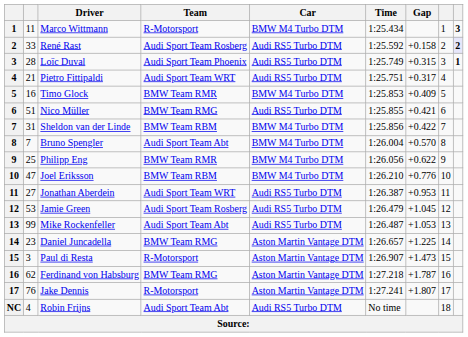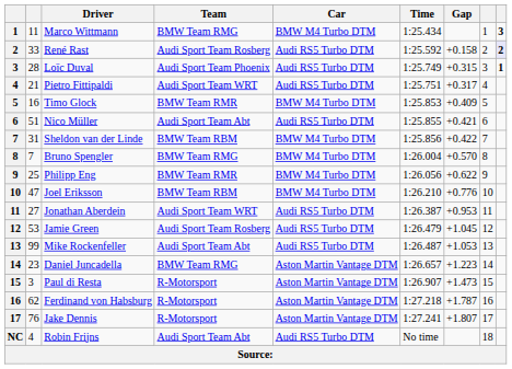 <table class="wikitable" style="font-size: 85%">
 <tr>
 <th></th>
 <th></th>
 <th>Driver</th>
 <th>Team</th>
 <th>Car</th>
 <th>Time</th>
 <th>Gap</th>
 <th></th>
 <th></th>
 </tr>
 <tr>
 <th>1</th>
 <td>11</td>
 <td> <a href='#'>Marco Wittmann</a></td>
-<td><a href='#'>R-Motorsport</a></td>
+<td><a href='#'>BMW Team RMG</a></td>
 <td><a href='#'>BMW M4 Turbo DTM</a></td>
 <td>1:25.434</td>
 <td></td>
 <td>1</td>
 <td align=center><strong>3</strong></td>
 </tr>
 <tr>
 <th>2</th>
 <td>33</td>
 <td> <a href='#'>René Rast</a></td>
 <td><a href='#'>Audi Sport Team Rosberg</a></td>
 <td><a href='#'>Audi RS5 Turbo DTM</a></td>
 <td>1:25.592</td>
 <td>+0.158</td>
 <td>2</td>
 <td align=center style="background: lavender;"><strong>2</strong></td>
 </tr>
 <tr>
 <th>3</th>
 <td>28</td>
 <td> <a href='#'>Loïc Duval</a></td>
 <td><a href='#'>Audi Sport Team Phoenix</a></td>
 <td><a href='#'>Audi RS5 Turbo DTM</a></td>
 <td>1:25.749</td>
 <td>+0.315</td>
 <td>3</td>
 <td align=center><strong>1</strong></td>
 </tr>
 <tr>
 <th>4</th>
 <td>21</td>
 <td> <a href='#'>Pietro Fittipaldi</a></td>
 <td><a href='#'>Audi Sport Team WRT</a></td>
 <td><a href='#'>Audi RS5 Turbo DTM</a></td>
 <td>1:25.751</td>
 <td>+0.317</td>
 <td>4</td>
 <td align=center></td>
 </tr>
 <tr>
 <th>5</th>
 <td>16</td>
 <td> <a href='#'>Timo Glock</a></td>
 <td><a href='#'>BMW Team RMR</a></td>
 <td><a href='#'>BMW M4 Turbo DTM</a></td>
 <td>1:25.853</td>
 <td>+0.409</td>
 <td>5</td>
 <td align=center></td>
 </tr>
 <tr>
 <th>6</th>
 <td>51</td>
 <td> <a href='#'>Nico Müller</a></td>
-<td><a href='#'>BMW Team RMG</a></td>
+<td><a href='#'>Audi Sport Team Abt</a></td>
 <td><a href='#'>Audi RS5 Turbo DTM</a></td>
 <td>1:25.855</td>
 <td>+0.421</td>
 <td>6</td>
 <td align=center></td>
 </tr>
 <tr>
 <th>7</th>
 <td>31</td>
 <td> <a href='#'>Sheldon van der Linde</a></td>
 <td><a href='#'>BMW Team RBM</a></td>
 <td><a href='#'>BMW M4 Turbo DTM</a></td>
 <td>1:25.856</td>
 <td>+0.422</td>
 <td>7</td>
 <td align=center></td>
 </tr>
 <tr>
 <th>8</th>
 <td>7</td>
 <td> <a href='#'>Bruno Spengler</a></td>
-<td><a href='#'>Audi Sport Team Abt</a></td>
+<td><a href='#'>BMW Team RMG</a></td>
 <td><a href='#'>BMW M4 Turbo DTM</a></td>
 <td>1:26.004</td>
 <td>+0.570</td>
 <td>8</td>
 <td align=center></td>
 </tr>
 <tr>
 <th>9</th>
 <td>25</td>
 <td> <a href='#'>Philipp Eng</a></td>
 <td><a href='#'>BMW Team RMR</a></td>
 <td><a href='#'>BMW M4 Turbo DTM</a></td>
 <td>1:26.056</td>
 <td>+0.622</td>
 <td>9</td>
 <td align=center></td>
 </tr>
 <tr>
 <th>10</th>
 <td>47</td>
 <td> <a href='#'>Joel Eriksson</a></td>
 <td><a href='#'>BMW Team RBM</a></td>
 <td><a href='#'>BMW M4 Turbo DTM</a></td>
 <td>1:26.210</td>
 <td>+0.776</td>
 <td>10</td>
 <td align=center></td>
 </tr>
 <tr>
 <th>11</th>
 <td>27</td>
 <td> <a href='#'>Jonathan Aberdein</a></td>
 <td><a href='#'>Audi Sport Team WRT</a></td>
 <td><a href='#'>Audi RS5 Turbo DTM</a></td>
 <td>1:26.387</td>
 <td>+0.953</td>
 <td>11</td>
 <td align=center></td>
 </tr>
 <tr>
 <th>12</th>
 <td>53</td>
 <td> <a href='#'>Jamie Green</a></td>
 <td><a href='#'>Audi Sport Team Rosberg</a></td>
 <td><a href='#'>Audi RS5 Turbo DTM</a></td>
 <td>1:26.479</td>
 <td>+1.045</td>
 <td>12</td>
 <td align=center></td>
 </tr>
 <tr>
 <th>13</th>
 <td>99</td>
 <td> <a href='#'>Mike Rockenfeller</a></td>
 <td><a href='#'>Audi Sport Team Abt</a></td>
 <td><a href='#'>Audi RS5 Turbo DTM</a></td>
 <td>1:26.487</td>
 <td>+1.053</td>
 <td>13</td>
 <td align=center></td>
 </tr>
 <tr>
 <th>14</th>
 <td>23</td>
 <td> <a href='#'>Daniel Juncadella</a></td>
 <td><a href='#'>BMW Team RMG</a></td>
 <td><a href='#'>Aston Martin Vantage DTM</a></td>
 <td>1:26.657</td>
-<td>+1.225</td>
+<td>+1.223</td>
 <td>14</td>
 <td align=center></td>
 </tr>
 <tr>
 <th>15</th>
 <td>3</td>
 <td> <a href='#'>Paul di Resta</a></td>
 <td><a href='#'>R-Motorsport</a></td>
 <td><a href='#'>Aston Martin Vantage DTM</a></td>
 <td>1:26.907</td>
 <td>+1.473</td>
 <td>15</td>
 <td align=center></td>
 </tr>
 <tr>
 <th>16</th>
 <td>62</td>
 <td> <a href='#'>Ferdinand von Habsburg</a></td>
-<td><a href='#'>BMW Team RMG</a></td>
+<td><a href='#'>R-Motorsport</a></td>
 <td><a href='#'>Aston Martin Vantage DTM</a></td>
 <td>1:27.218</td>
 <td>+1.787</td>
 <td>16</td>
 <td align=center></td>
 </tr>
 <tr>
 <th>17</th>
 <td>76</td>
 <td> <a href='#'>Jake Dennis</a></td>
 <td><a href='#'>R-Motorsport</a></td>
 <td><a href='#'>Aston Martin Vantage DTM</a></td>
 <td>1:27.241</td>
 <td>+1.807</td>
 <td>17</td>
 <td align=center></td>
 </tr>
 <tr>
 <th>NC</th>
 <td>4</td>
 <td> <a href='#'>Robin Frijns</a></td>
 <td><a href='#'>Audi Sport Team Abt</a></td>
 <td><a href='#'>Audi RS5 Turbo DTM</a></td>
 <td>No time</td>
 <td></td>
 <td>18</td>
 <td align=center></td>
 </tr>
 <tr>
 <th colspan=9>Source:</th>
 </tr>
 </table>
